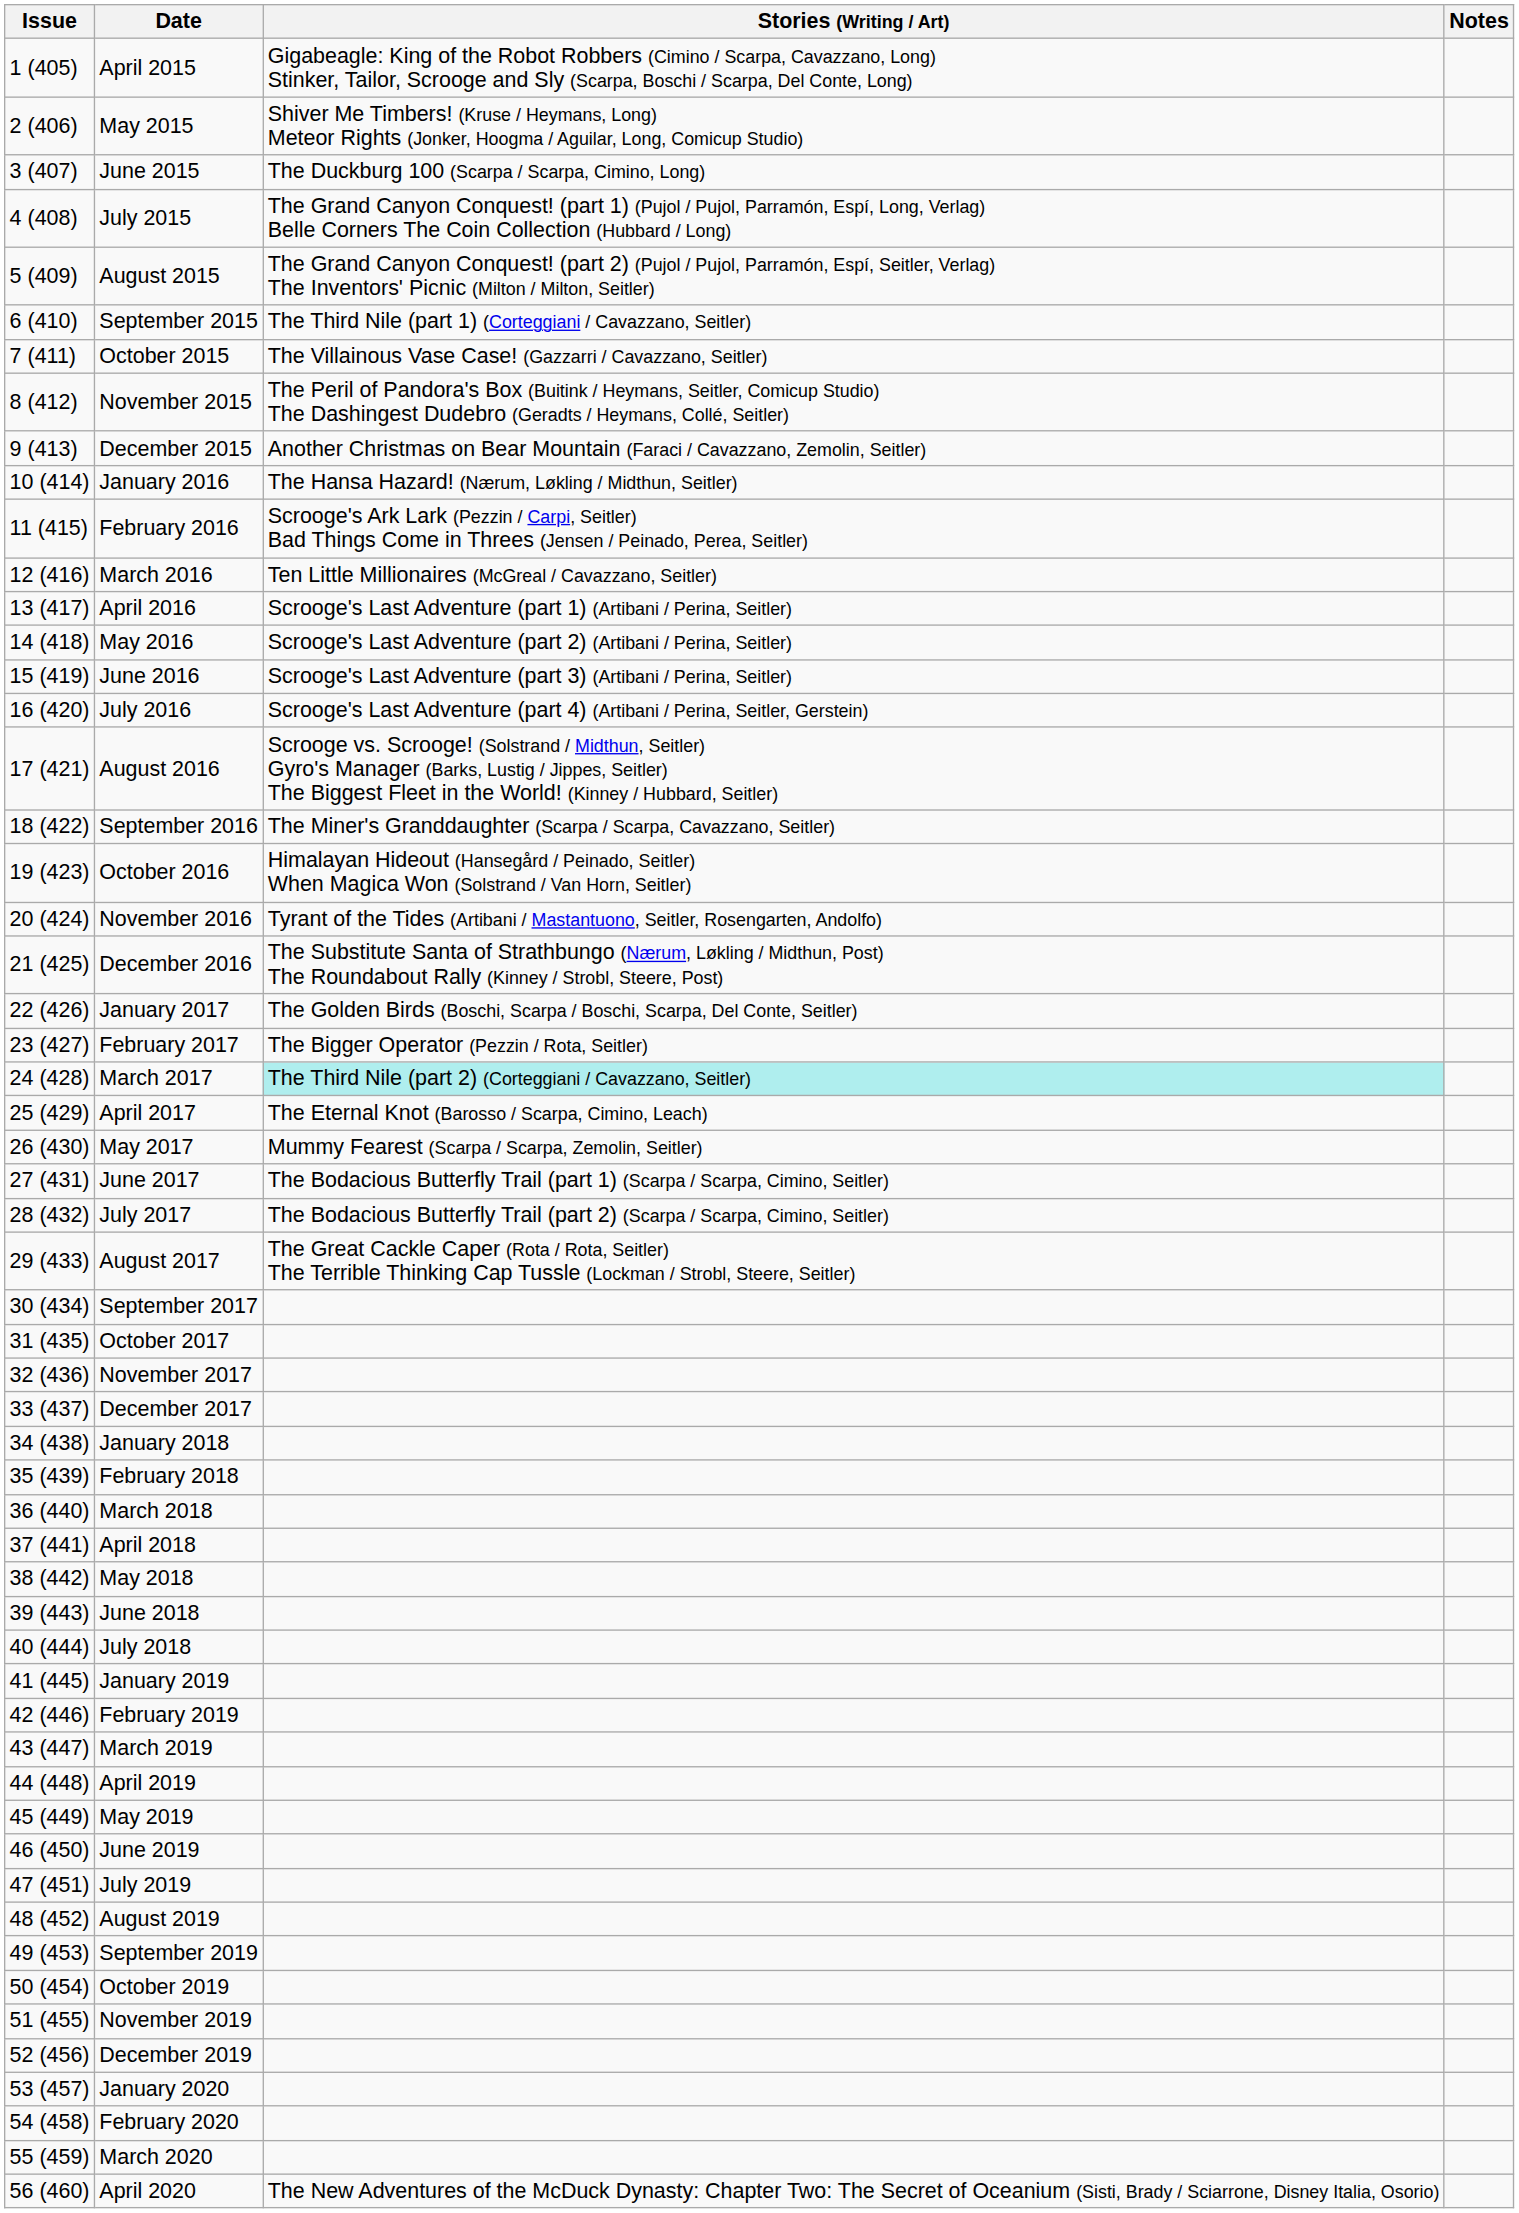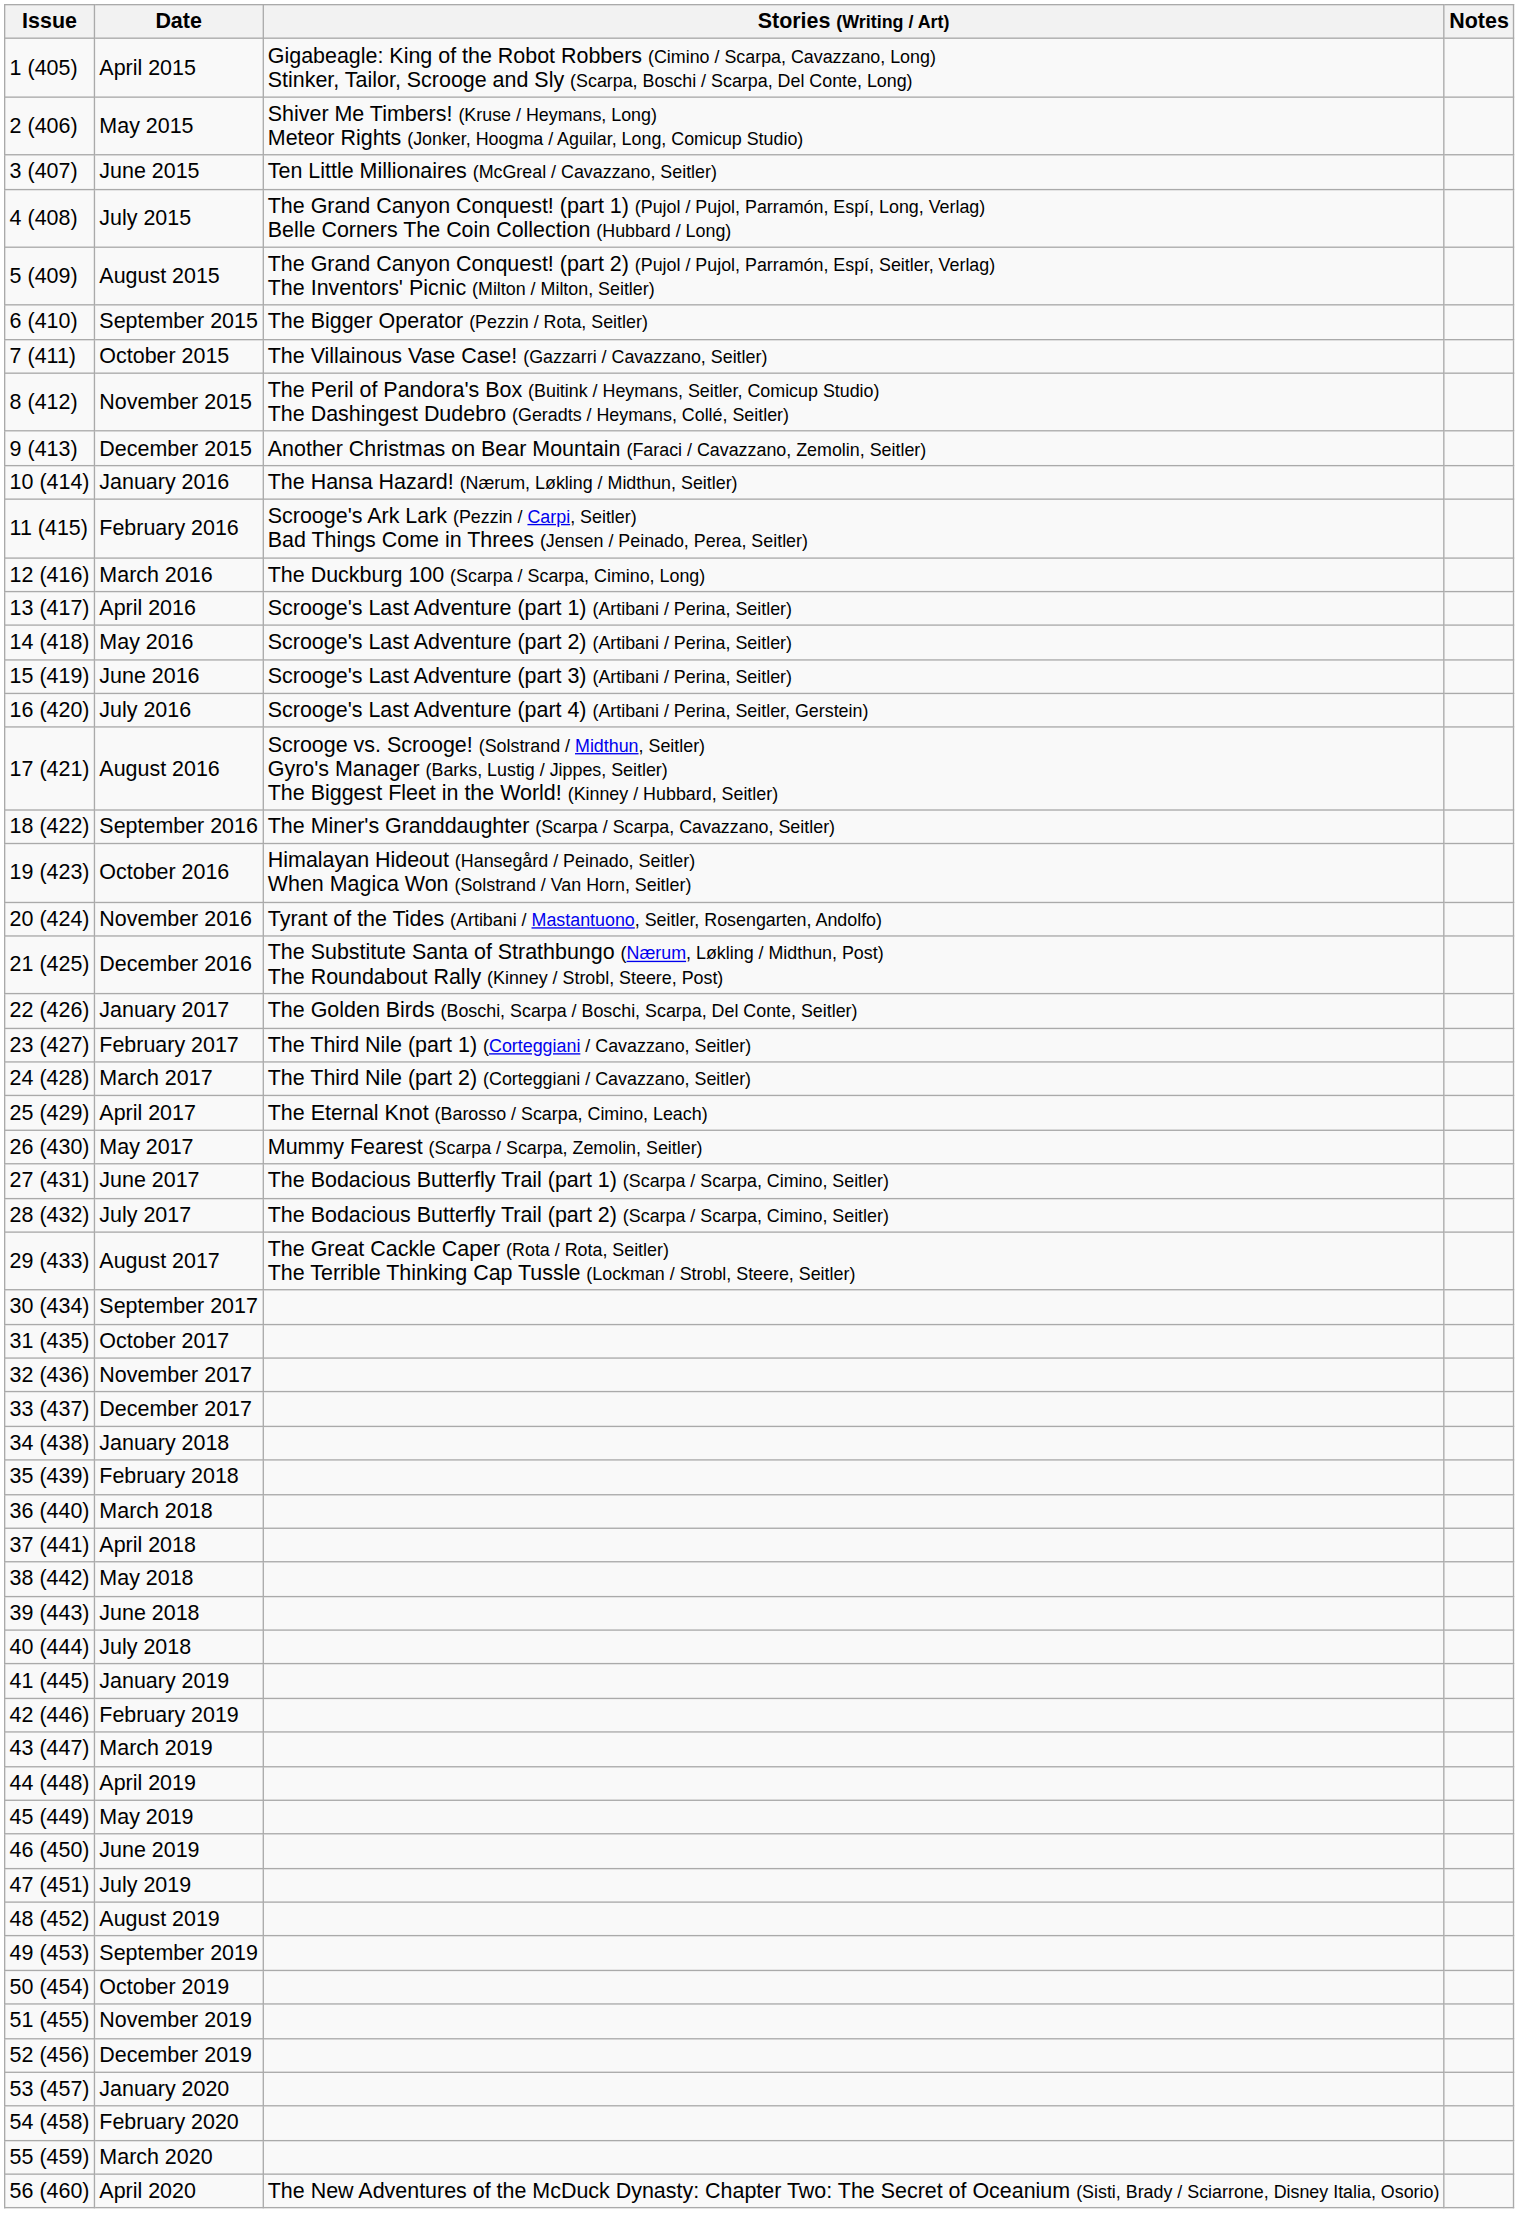 <table class="wikitable">
 <tr>
 <th>Issue</th>
 <th>Date</th>
 <th>Stories <small>(Writing / Art)</small></th>
 <th>Notes</th>
 </tr>
 <tr>
 <td>1 (405)</td>
 <td>April 2015</td>
 <td>Gigabeagle: King of the Robot Robbers <small>(Cimino / Scarpa, Cavazzano, Long)</small> <br> Stinker, Tailor, Scrooge and Sly <small>(Scarpa, Boschi / Scarpa, Del Conte, Long)</small></td>
 <td></td>
 </tr>
 <tr>
 <td>2 (406)</td>
 <td>May 2015</td>
 <td>Shiver Me Timbers! <small>(Kruse / Heymans, Long)</small> <br> Meteor Rights <small>(Jonker, Hoogma / Aguilar, Long, Comicup Studio)</small></td>
 <td></td>
 </tr>
 <tr>
 <td>3 (407)</td>
 <td>June 2015</td>
-<td>The Duckburg 100 <small>(Scarpa / Scarpa, Cimino, Long)</small></td>
+<td>Ten Little Millionaires <small>(McGreal / Cavazzano, Seitler)</small></td>
 <td></td>
 </tr>
 <tr>
 <td>4 (408)</td>
 <td>July 2015</td>
 <td>The Grand Canyon Conquest! (part 1) <small>(Pujol / Pujol, Parramón, Espí, Long, Verlag)</small> <br> Belle Corners The Coin Collection <small>(Hubbard / Long)</small></td>
 <td></td>
 </tr>
 <tr>
 <td>5 (409)</td>
 <td>August 2015</td>
 <td>The Grand Canyon Conquest! (part 2) <small>(Pujol / Pujol, Parramón, Espí, Seitler, Verlag)</small> <br> The Inventors' Picnic <small>(Milton / Milton, Seitler)</small></td>
 <td></td>
 </tr>
 <tr>
 <td>6 (410)</td>
 <td>September 2015</td>
-<td>The Third Nile (part 1) <small>(<a href='#'>Corteggiani</a> / Cavazzano, Seitler)</small></td>
+<td>The Bigger Operator <small>(Pezzin / Rota, Seitler)</small></td>
 <td></td>
 </tr>
 <tr>
 <td>7 (411)</td>
 <td>October 2015</td>
 <td>The Villainous Vase Case! <small>(Gazzarri / Cavazzano, Seitler)</small></td>
 <td></td>
 </tr>
 <tr>
 <td>8 (412)</td>
 <td>November 2015</td>
 <td>The Peril of Pandora's Box <small>(Buitink / Heymans, Seitler, Comicup Studio)</small> <br> The Dashingest Dudebro <small>(Geradts / Heymans, Collé, Seitler)</small></td>
 <td></td>
 </tr>
 <tr>
 <td>9 (413)</td>
 <td>December 2015</td>
 <td>Another Christmas on Bear Mountain <small>(Faraci / Cavazzano, Zemolin, Seitler)</small></td>
 <td></td>
 </tr>
 <tr>
 <td>10 (414)</td>
 <td>January 2016</td>
 <td>The Hansa Hazard! <small>(Nærum, Løkling / Midthun, Seitler)</small></td>
 <td></td>
 </tr>
 <tr>
 <td>11 (415)</td>
 <td>February 2016</td>
 <td>Scrooge's Ark Lark <small>(Pezzin / <a href='#'>Carpi</a>, Seitler)</small> <br> Bad Things Come in Threes <small>(Jensen / Peinado, Perea, Seitler)</small></td>
 <td></td>
 </tr>
 <tr>
 <td>12 (416)</td>
 <td>March 2016</td>
-<td>Ten Little Millionaires <small>(McGreal / Cavazzano, Seitler)</small></td>
+<td>The Duckburg 100 <small>(Scarpa / Scarpa, Cimino, Long)</small></td>
 <td></td>
 </tr>
 <tr>
 <td>13 (417)</td>
 <td>April 2016</td>
 <td>Scrooge's Last Adventure (part 1) <small>(Artibani / Perina, Seitler)</small></td>
 <td></td>
 </tr>
 <tr>
 <td>14 (418)</td>
 <td>May 2016</td>
 <td>Scrooge's Last Adventure (part 2) <small>(Artibani / Perina, Seitler)</small></td>
 <td></td>
 </tr>
 <tr>
 <td>15 (419)</td>
 <td>June 2016</td>
 <td>Scrooge's Last Adventure (part 3) <small>(Artibani / Perina, Seitler)</small></td>
 <td></td>
 </tr>
 <tr>
 <td>16 (420)</td>
 <td>July 2016</td>
 <td>Scrooge's Last Adventure (part 4) <small>(Artibani / Perina, Seitler, Gerstein)</small></td>
 <td></td>
 </tr>
 <tr>
 <td>17 (421)</td>
 <td>August 2016</td>
 <td>Scrooge vs. Scrooge! <small>(Solstrand / <a href='#'>Midthun</a>, Seitler)</small> <br> Gyro's Manager <small>(Barks, Lustig / Jippes, Seitler)</small> <br> The Biggest Fleet in the World! <small>(Kinney / Hubbard, Seitler)</small></td>
 <td></td>
 </tr>
 <tr>
 <td>18 (422)</td>
 <td>September 2016</td>
 <td>The Miner's Granddaughter <small>(Scarpa / Scarpa, Cavazzano, Seitler)</small></td>
 <td></td>
 </tr>
 <tr>
 <td>19 (423)</td>
 <td>October 2016</td>
 <td>Himalayan Hideout <small>(Hansegård / Peinado, Seitler)</small> <br> When Magica Won <small>(Solstrand / Van Horn, Seitler)</small></td>
 <td></td>
 </tr>
 <tr>
 <td>20 (424)</td>
 <td>November 2016</td>
 <td>Tyrant of the Tides <small>(Artibani / <a href='#'>Mastantuono</a>, Seitler, Rosengarten, Andolfo)</small></td>
 <td></td>
 </tr>
 <tr>
 <td>21 (425)</td>
 <td>December 2016</td>
 <td>The Substitute Santa of Strathbungo <small>(<a href='#'>Nærum</a>, Løkling / Midthun, Post)</small> <br> The Roundabout Rally <small>(Kinney / Strobl, Steere, Post)</small></td>
 <td></td>
 </tr>
 <tr>
 <td>22 (426)</td>
 <td>January 2017</td>
 <td>The Golden Birds <small>(Boschi, Scarpa / Boschi, Scarpa, Del Conte, Seitler)</small></td>
 <td></td>
 </tr>
 <tr>
 <td>23 (427)</td>
 <td>February 2017</td>
-<td>The Bigger Operator <small>(Pezzin / Rota, Seitler)</small></td>
+<td>The Third Nile (part 1) <small>(<a href='#'>Corteggiani</a> / Cavazzano, Seitler)</small></td>
 <td></td>
 </tr>
 <tr>
 <td>24 (428)</td>
 <td>March 2017</td>
-<td style="background: paleturquoise;">The Third Nile (part 2) <small>(Corteggiani / Cavazzano, Seitler)</small></td>
+<td>The Third Nile (part 2) <small>(Corteggiani / Cavazzano, Seitler)</small></td>
 <td></td>
 </tr>
 <tr>
 <td>25 (429)</td>
 <td>April 2017</td>
 <td>The Eternal Knot <small>(Barosso / Scarpa, Cimino, Leach)</small></td>
 <td></td>
 </tr>
 <tr>
 <td>26 (430)</td>
 <td>May 2017</td>
 <td>Mummy Fearest <small>(Scarpa / Scarpa, Zemolin, Seitler)</small></td>
 <td></td>
 </tr>
 <tr>
 <td>27 (431)</td>
 <td>June 2017</td>
 <td>The Bodacious Butterfly Trail (part 1) <small>(Scarpa / Scarpa, Cimino, Seitler)</small></td>
 <td></td>
 </tr>
 <tr>
 <td>28 (432)</td>
 <td>July 2017</td>
 <td>The Bodacious Butterfly Trail (part 2) <small>(Scarpa / Scarpa, Cimino, Seitler)</small></td>
 <td></td>
 </tr>
 <tr>
 <td>29 (433)</td>
 <td>August 2017</td>
 <td>The Great Cackle Caper <small>(Rota / Rota, Seitler)</small> <br> The Terrible Thinking Cap Tussle <small>(Lockman / Strobl, Steere, Seitler)</small></td>
 <td></td>
 </tr>
 <tr>
 <td>30 (434)</td>
 <td>September 2017</td>
 <td> </td>
 <td></td>
 </tr>
 <tr>
 <td>31 (435)</td>
 <td>October 2017</td>
 <td> </td>
 <td></td>
 </tr>
 <tr>
 <td>32 (436)</td>
 <td>November 2017</td>
 <td> </td>
 <td></td>
 </tr>
 <tr>
 <td>33 (437)</td>
 <td>December 2017</td>
 <td> </td>
 <td></td>
 </tr>
 <tr>
 <td>34 (438)</td>
 <td>January 2018</td>
 <td> </td>
 <td></td>
 </tr>
 <tr>
 <td>35 (439)</td>
 <td>February 2018</td>
 <td> </td>
 <td></td>
 </tr>
 <tr>
 <td>36 (440)</td>
 <td>March 2018</td>
 <td> </td>
 <td></td>
 </tr>
 <tr>
 <td>37 (441)</td>
 <td>April 2018</td>
 <td> </td>
 <td></td>
 </tr>
 <tr>
 <td>38 (442)</td>
 <td>May 2018</td>
 <td> </td>
 <td></td>
 </tr>
 <tr>
 <td>39 (443)</td>
 <td>June 2018</td>
 <td> </td>
 <td></td>
 </tr>
 <tr>
 <td>40 (444)</td>
 <td>July 2018</td>
 <td> </td>
 <td></td>
 </tr>
 <tr>
 <td>41 (445)</td>
 <td>January 2019</td>
 <td> </td>
 <td></td>
 </tr>
 <tr>
 <td>42 (446)</td>
 <td>February 2019</td>
 <td> </td>
 <td></td>
 </tr>
 <tr>
 <td>43 (447)</td>
 <td>March 2019</td>
 <td> </td>
 <td></td>
 </tr>
 <tr>
 <td>44 (448)</td>
 <td>April 2019</td>
 <td> </td>
 <td></td>
 </tr>
 <tr>
 <td>45 (449)</td>
 <td>May 2019</td>
 <td> </td>
 <td></td>
 </tr>
 <tr>
 <td>46 (450)</td>
 <td>June 2019</td>
 <td> </td>
 <td></td>
 </tr>
 <tr>
 <td>47 (451)</td>
 <td>July 2019</td>
 <td> </td>
 <td></td>
 </tr>
 <tr>
 <td>48 (452)</td>
 <td>August 2019</td>
 <td> </td>
 <td></td>
 </tr>
 <tr>
 <td>49 (453)</td>
 <td>September 2019</td>
 <td> </td>
 <td></td>
 </tr>
 <tr>
 <td>50 (454)</td>
 <td>October 2019</td>
 <td> </td>
 <td></td>
 </tr>
 <tr>
 <td>51 (455)</td>
 <td>November 2019</td>
 <td> </td>
 <td></td>
 </tr>
 <tr>
 <td>52 (456)</td>
 <td>December 2019</td>
 <td> </td>
 <td></td>
 </tr>
 <tr>
 <td>53 (457)</td>
 <td>January 2020</td>
 <td> </td>
 <td></td>
 </tr>
 <tr>
 <td>54 (458)</td>
 <td>February 2020</td>
 <td> </td>
 <td></td>
 </tr>
 <tr>
 <td>55 (459)</td>
 <td>March 2020</td>
 <td> </td>
 <td></td>
 </tr>
 <tr>
 <td>56 (460)</td>
 <td>April 2020</td>
 <td>The New Adventures of the McDuck Dynasty: Chapter Two: The Secret of Oceanium <small>(Sisti, Brady / Sciarrone, Disney Italia, Osorio)</small></td>
 <td></td>
 </tr>
 </table>
